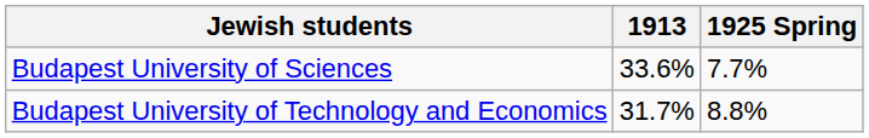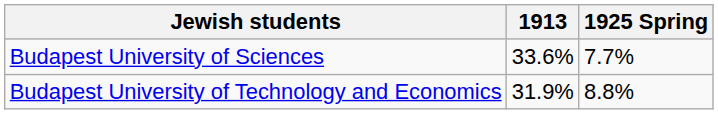 <table class="wikitable">
 <tr>
 <th>Jewish students</th>
 <th>1913</th>
 <th>1925 Spring</th>
 </tr>
 <tr>
 <td><a href='#'>Budapest University of Sciences</a></td>
 <td>33.6%</td>
 <td>7.7%</td>
 </tr>
 <tr>
 <td><a href='#'>Budapest University of Technology and Economics</a></td>
-<td>31.7%</td>
+<td>31.9%</td>
 <td>8.8%</td>
 </tr>
 </table>
